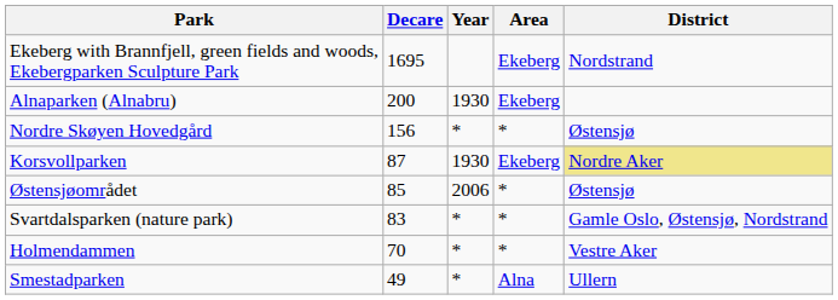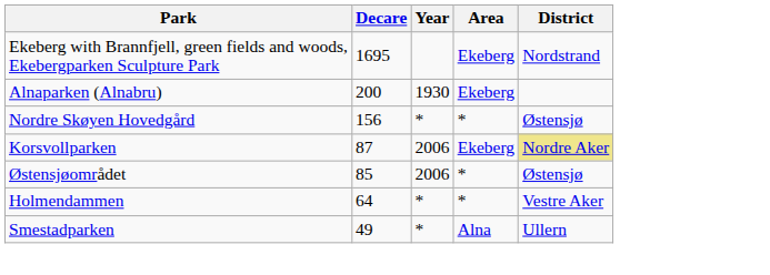 <table class="wikitable">
 <tr>
 <th>Park</th>
 <th><a href='#'>Decare</a></th>
 <th>Year</th>
 <th>Area</th>
 <th>District</th>
 </tr>
 <tr>
 <td>Ekeberg with Brannfjell, green fields and woods, <br><a href='#'>Ekebergparken Sculpture Park</a></td>
 <td>1695</td>
 <td></td>
 <td><a href='#'>Ekeberg</a></td>
 <td><a href='#'>Nordstrand</a></td>
 </tr>
 <tr>
 <td><a href='#'>Alnaparken</a> (<a href='#'>Alnabru</a>)</td>
 <td>200</td>
 <td>1930</td>
 <td><a href='#'>Ekeberg</a></td>
 </tr>
 <tr>
 <td><a href='#'>Nordre Skøyen Hovedgård</a></td>
 <td>156</td>
 <td>*</td>
 <td>*</td>
 <td><a href='#'>Østensjø</a></td>
 </tr>
 <tr>
 <td><a href='#'>Korsvollparken</a></td>
 <td>87</td>
-<td>1930</td>
+<td>2006</td>
 <td><a href='#'>Ekeberg</a></td>
 <td style="background: khaki;"><a href='#'>Nordre Aker</a></td>
 </tr>
 <tr>
 <td><a href='#'>Østensjøomr</a>ådet</td>
 <td>85</td>
 <td>2006</td>
 <td>*</td>
 <td><a href='#'>Østensjø</a></td>
 </tr>
 <tr>
-<td>Svartdalsparken (nature park)</td>
-<td>83</td>
-<td>*</td>
-<td>*</td>
-<td><a href='#'>Gamle Oslo</a>, <a href='#'>Østensjø</a>, <a href='#'>Nordstrand</a></td>
-</tr>
-<tr>
 <td><a href='#'>Holmendammen</a></td>
-<td>70</td>
+<td>64</td>
 <td>*</td>
 <td>*</td>
 <td><a href='#'>Vestre Aker</a></td>
 </tr>
 <tr>
 <td><a href='#'>Smestadparken</a></td>
 <td>49</td>
 <td>*</td>
 <td><a href='#'>Alna</a></td>
 <td><a href='#'>Ullern</a></td>
 </tr>
 </table>
